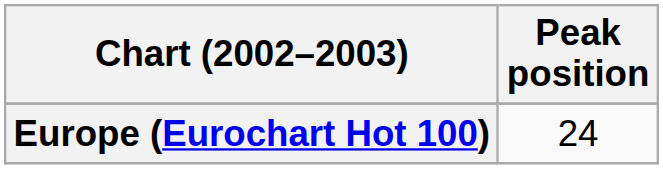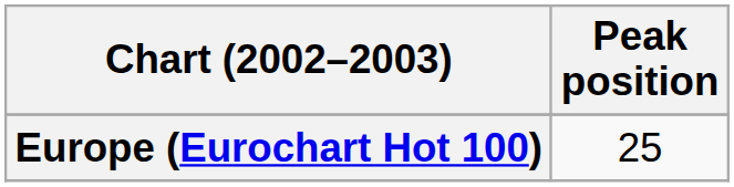 <table class="wikitable sortable plainrowheaders" style="text-align:center">
 <tr>
 <th scope="col">Chart (2002–2003)</th>
 <th scope="col">Peak<br>position</th>
 </tr>
 <tr>
 </tr>
 <tr>
 <th scope="row">Europe (<a href='#'>Eurochart Hot 100</a>)</th>
-<td>24</td>
+<td>25</td>
 </tr>
 <tr>
 </tr>
 <tr>
 </tr>
 <tr>
 </tr>
 <tr>
 </tr>
 <tr>
 </tr>
 <tr>
 </tr>
 <tr>
 </tr>
 <tr>
 </tr>
 </table>
